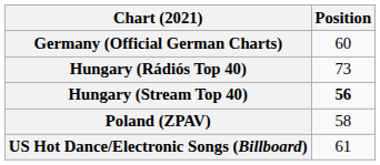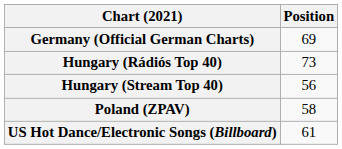 <table class="wikitable sortable plainrowheaders" style="text-align:center">
 <tr>
 <th scope="col">Chart (2021)</th>
 <th scope="col">Position</th>
 </tr>
 <tr>
 <th scope="row">Germany (Official German Charts)</th>
-<td>60</td>
+<td>69</td>
 </tr>
 <tr>
 <th scope="row">Hungary (Rádiós Top 40)</th>
 <td>73</td>
 </tr>
 <tr>
 <th scope="row">Hungary (Stream Top 40)</th>
-<td><strong>56</strong></td>
+<td>56</td>
 </tr>
 <tr>
 <th scope="row">Poland (ZPAV)</th>
 <td>58</td>
 </tr>
 <tr>
 <th scope="row">US Hot Dance/Electronic Songs (<em>Billboard</em>)</th>
 <td>61</td>
 </tr>
 </table>
